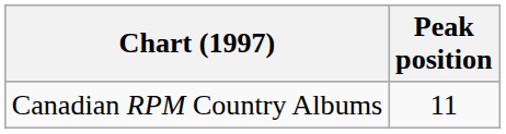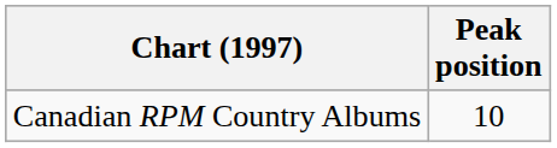 <table class="wikitable">
 <tr>
 <th>Chart (1997)</th>
 <th>Peak<br>position</th>
 </tr>
 <tr>
 <td>Canadian <em>RPM</em> Country Albums</td>
-<td align="center">11</td>
+<td align="center">10</td>
 </tr>
 </table>
